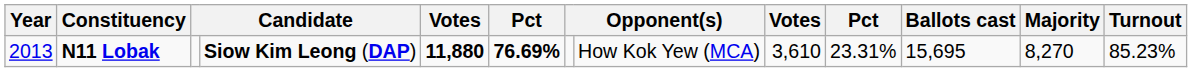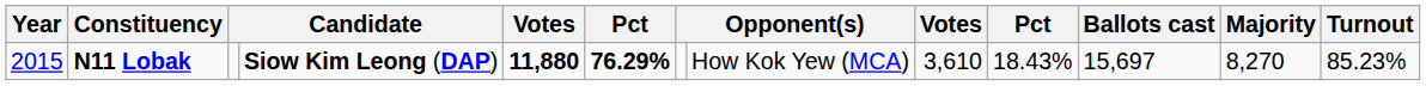 <table class="wikitable" style="margin:0.5em ; font-size:95%">
 <tr>
 <th>Year</th>
 <th>Constituency</th>
 <th colspan=2>Candidate</th>
 <th>Votes</th>
 <th>Pct</th>
 <th colspan=2>Opponent(s)</th>
 <th>Votes</th>
 <th>Pct</th>
 <th>Ballots cast</th>
 <th>Majority</th>
 <th>Turnout</th>
 </tr>
 <tr>
-<td><a href='#'>2013</a></td>
+<td><a href='#'>2015</a></td>
 <td><strong>N11 <a href='#'>Lobak</a></strong></td>
 <td></td>
 <td><strong>Siow Kim Leong</strong> (<a href='#'><strong>DAP</strong></a>)</td>
 <td align=right><strong>11,880</strong></td>
-<td><strong>76.69%</strong></td>
+<td><strong>76.29%</strong></td>
 <td></td>
 <td>How Kok Yew (<a href='#'>MCA</a>)</td>
 <td align=right>3,610</td>
-<td>23.31%</td>
-<td>15,695</td>
+<td>18.43%</td>
+<td>15,697</td>
 <td>8,270</td>
 <td>85.23%</td>
 </tr>
 </table>
